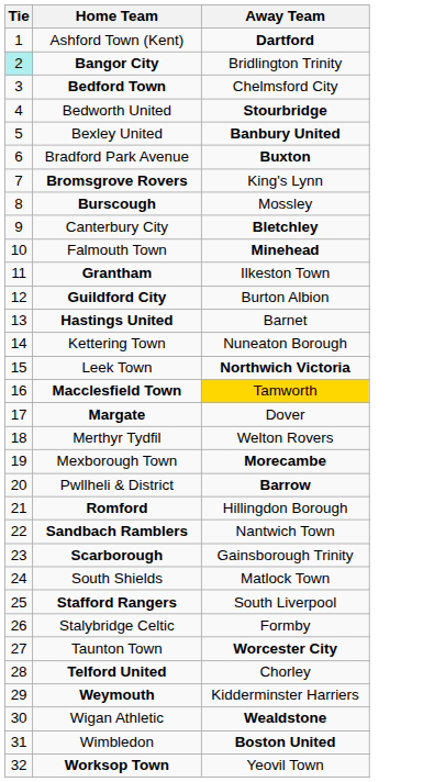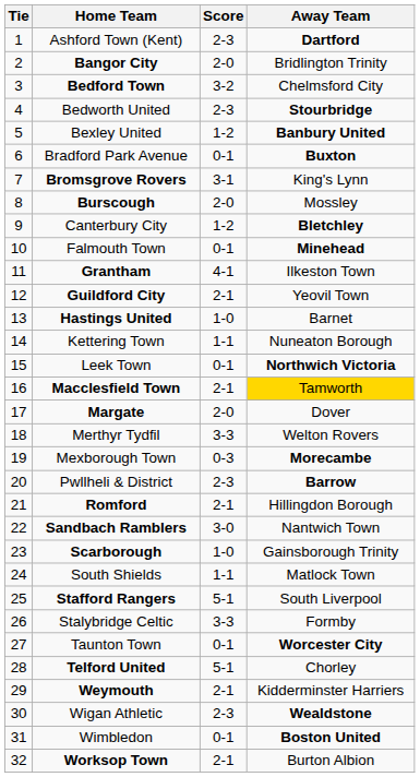 <table class="wikitable" style="text-align:center;">
 <tr>
 <th width=20>Tie</th>
 <th width=175>Home Team</th>
+<th width=20>Score</th>
 <th width=175>Away Team</th>
 </tr>
 <tr>
 <td>1</td>
 <td>Ashford Town (Kent)</td>
+<td>2-3</td>
 <td><strong>Dartford</strong></td>
 </tr>
 <tr>
-<td style="background: paleturquoise;">2</td>
+<td>2</td>
 <td><strong>Bangor City</strong></td>
+<td>2-0</td>
 <td>Bridlington Trinity</td>
 </tr>
 <tr>
 <td>3</td>
 <td><strong>Bedford Town</strong></td>
+<td>3-2</td>
 <td>Chelmsford City</td>
 </tr>
 <tr>
 <td>4</td>
 <td>Bedworth United</td>
+<td>2-3</td>
 <td><strong>Stourbridge</strong></td>
 </tr>
 <tr>
 <td>5</td>
 <td>Bexley United</td>
+<td>1-2</td>
 <td><strong>Banbury United</strong></td>
 </tr>
 <tr>
 <td>6</td>
 <td>Bradford Park Avenue</td>
+<td>0-1</td>
 <td><strong>Buxton</strong></td>
 </tr>
 <tr>
 <td>7</td>
 <td><strong>Bromsgrove Rovers</strong></td>
+<td>3-1</td>
 <td>King's Lynn</td>
 </tr>
 <tr>
 <td>8</td>
 <td><strong>Burscough</strong></td>
+<td>2-0</td>
 <td>Mossley</td>
 </tr>
 <tr>
 <td>9</td>
 <td>Canterbury City</td>
+<td>1-2</td>
 <td><strong>Bletchley</strong></td>
 </tr>
 <tr>
 <td>10</td>
 <td>Falmouth Town</td>
+<td>0-1</td>
 <td><strong>Minehead</strong></td>
 </tr>
 <tr>
 <td>11</td>
 <td><strong>Grantham</strong></td>
+<td>4-1</td>
 <td>Ilkeston Town</td>
 </tr>
 <tr>
 <td>12</td>
 <td><strong>Guildford City</strong></td>
-<td>Burton Albion</td>
+<td>2-1</td>
+<td>Yeovil Town</td>
 </tr>
 <tr>
 <td>13</td>
 <td><strong>Hastings United</strong></td>
+<td>1-0</td>
 <td>Barnet</td>
 </tr>
 <tr>
 <td>14</td>
 <td>Kettering Town</td>
+<td>1-1</td>
 <td>Nuneaton Borough</td>
 </tr>
 <tr>
 <td>15</td>
 <td>Leek Town</td>
+<td>0-1</td>
 <td><strong>Northwich Victoria</strong></td>
 </tr>
 <tr>
 <td>16</td>
 <td><strong>Macclesfield Town</strong></td>
+<td>2-1</td>
 <td style="background: gold;">Tamworth</td>
 </tr>
 <tr>
 <td>17</td>
 <td><strong>Margate</strong></td>
+<td>2-0</td>
 <td>Dover</td>
 </tr>
 <tr>
 <td>18</td>
 <td>Merthyr Tydfil</td>
+<td>3-3</td>
 <td>Welton Rovers</td>
 </tr>
 <tr>
 <td>19</td>
 <td>Mexborough Town</td>
+<td>0-3</td>
 <td><strong>Morecambe</strong></td>
 </tr>
 <tr>
 <td>20</td>
 <td>Pwllheli & District</td>
+<td>2-3</td>
 <td><strong>Barrow</strong></td>
 </tr>
 <tr>
 <td>21</td>
 <td><strong>Romford</strong></td>
+<td>2-1</td>
 <td>Hillingdon Borough</td>
 </tr>
 <tr>
 <td>22</td>
 <td><strong>Sandbach Ramblers</strong></td>
+<td>3-0</td>
 <td>Nantwich Town</td>
 </tr>
 <tr>
 <td>23</td>
 <td><strong>Scarborough</strong></td>
+<td>1-0</td>
 <td>Gainsborough Trinity</td>
 </tr>
 <tr>
 <td>24</td>
 <td>South Shields</td>
+<td>1-1</td>
 <td>Matlock Town</td>
 </tr>
 <tr>
 <td>25</td>
 <td><strong>Stafford Rangers</strong></td>
+<td>5-1</td>
 <td>South Liverpool</td>
 </tr>
 <tr>
 <td>26</td>
 <td>Stalybridge Celtic</td>
+<td>3-3</td>
 <td>Formby</td>
 </tr>
 <tr>
 <td>27</td>
 <td>Taunton Town</td>
+<td>0-1</td>
 <td><strong>Worcester City</strong></td>
 </tr>
 <tr>
 <td>28</td>
 <td><strong>Telford United</strong></td>
+<td>5-1</td>
 <td>Chorley</td>
 </tr>
 <tr>
 <td>29</td>
 <td><strong>Weymouth</strong></td>
+<td>2-1</td>
 <td>Kidderminster Harriers</td>
 </tr>
 <tr>
 <td>30</td>
 <td>Wigan Athletic</td>
+<td>2-3</td>
 <td><strong>Wealdstone</strong></td>
 </tr>
 <tr>
 <td>31</td>
 <td>Wimbledon</td>
+<td>0-1</td>
 <td><strong>Boston United</strong></td>
 </tr>
 <tr>
 <td>32</td>
 <td><strong>Worksop Town</strong></td>
-<td>Yeovil Town</td>
+<td>2-1</td>
+<td>Burton Albion</td>
 </tr>
 </table>
